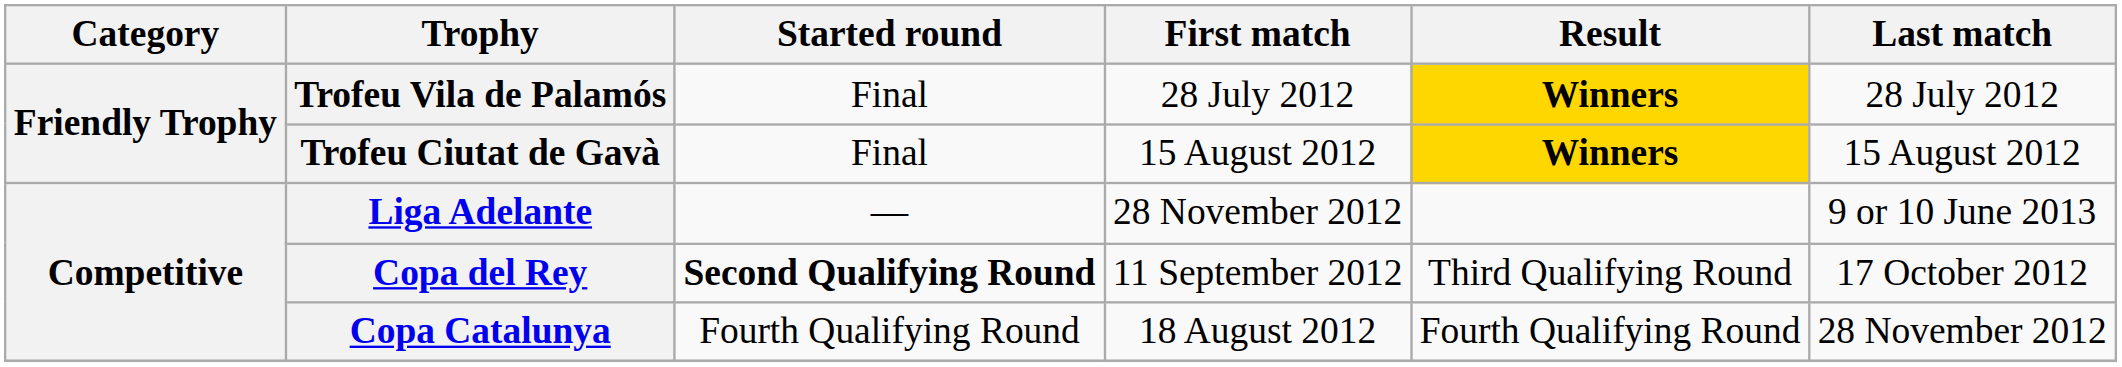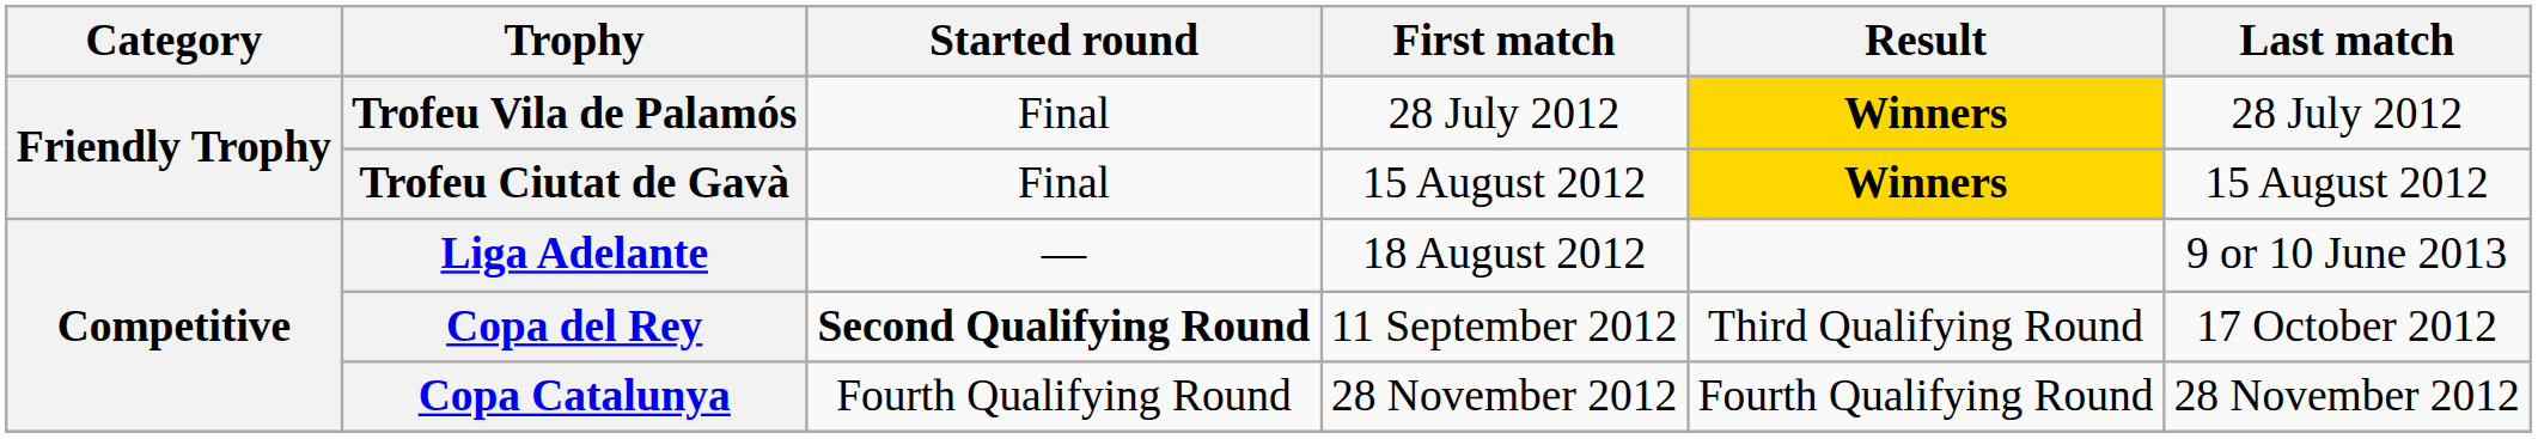 <table class="wikitable">
 <tr>
 <th>Category</th>
 <th>Trophy</th>
 <th>Started round</th>
 <th>First match</th>
 <th>Result</th>
 <th>Last match</th>
 </tr>
 <tr>
 <th rowspan="2">Friendly Trophy</th>
 <th>Trofeu Vila de Palamós</th>
 <td align="center">Final</td>
 <td align="center">28 July 2012</td>
 <td align="center" bgcolor="gold"><strong>Winners</strong></td>
 <td align="center">28 July 2012</td>
 </tr>
 <tr>
 <th>Trofeu Ciutat de Gavà</th>
 <td align="center">Final</td>
 <td align="center">15 August 2012</td>
 <td align="center" bgcolor="gold"><strong>Winners</strong></td>
 <td align="center">15 August 2012</td>
 </tr>
 <tr>
 <th rowspan="3">Competitive</th>
 <th><a href='#'>Liga Adelante</a></th>
 <td align="center">—</td>
-<td align="center">28 November 2012</td>
+<td align="center">18 August 2012</td>
 <td align="center"></td>
 <td align="center">9 or 10 June 2013</td>
 </tr>
 <tr>
 <th><a href='#'>Copa del Rey</a></th>
 <td align="center"><strong>Second Qualifying Round</strong></td>
 <td align="center">11 September 2012</td>
 <td align="center">Third Qualifying Round</td>
 <td align="center">17 October 2012</td>
 </tr>
 <tr>
 <th><a href='#'>Copa Catalunya</a></th>
 <td align="center">Fourth Qualifying Round</td>
-<td align="center">18 August 2012</td>
+<td align="center">28 November 2012</td>
 <td align="center">Fourth Qualifying Round</td>
 <td align="center">28 November 2012</td>
 </tr>
 <tr>
 </tr>
 </table>
